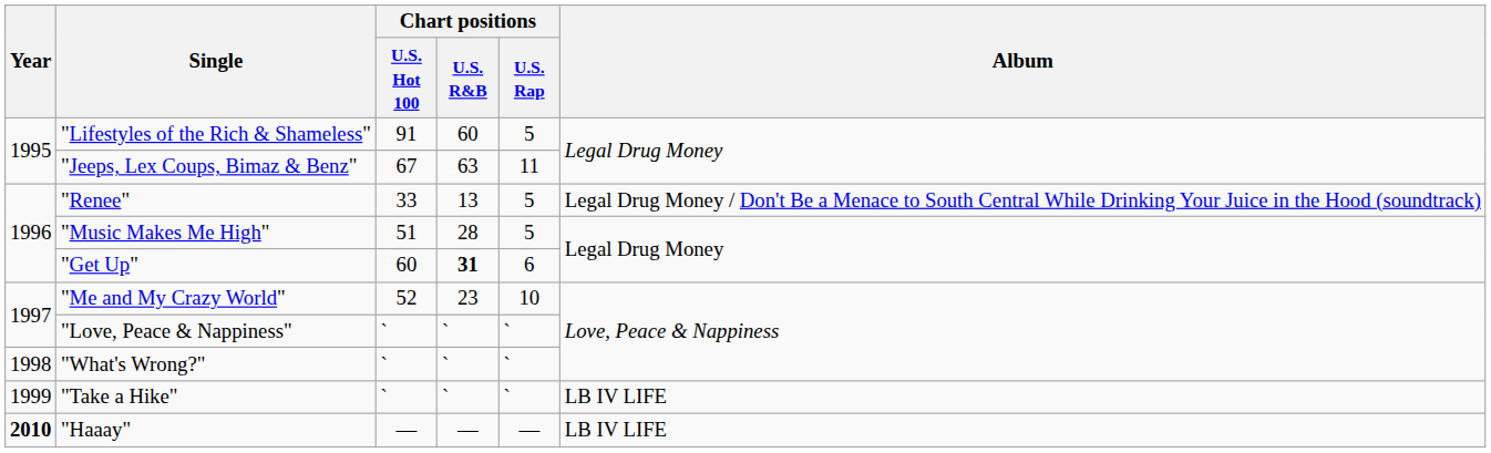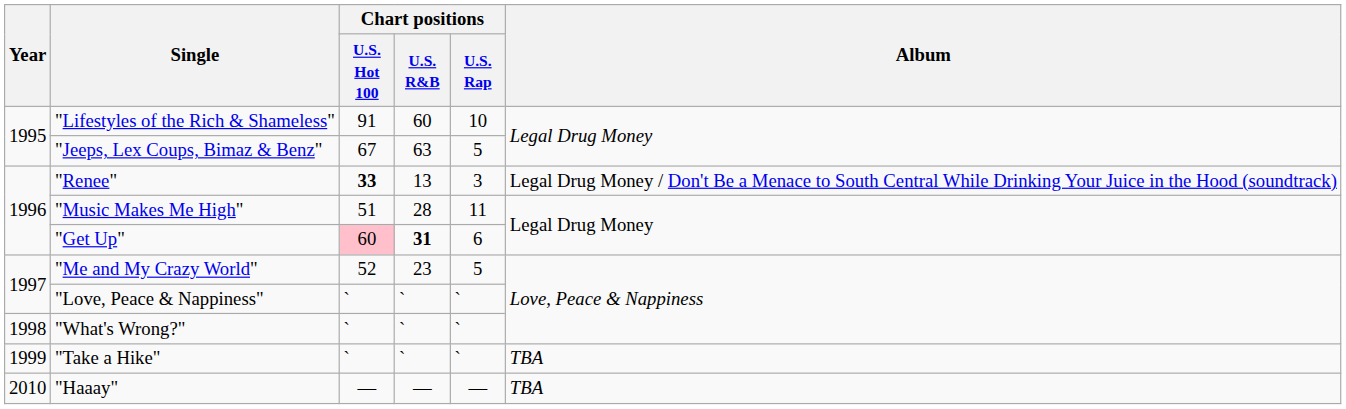 <table class="wikitable">
 <tr>
 <th rowspan="2">Year</th>
 <th rowspan="2">Single</th>
 <th colspan="3">Chart positions</th>
 <th rowspan="2">Album</th>
 </tr>
 <tr>
 <th width="40"><small><a href='#'>U.S. Hot 100</a></small></th>
 <th width="40"><small><a href='#'>U.S. R&B</a></small></th>
 <th width="40"><small><a href='#'>U.S. Rap</a></small></th>
 </tr>
 <tr>
 <td align="center" rowspan="2">1995</td>
 <td align="left">"<a href='#'>Lifestyles of the Rich & Shameless</a>"</td>
 <td align="center">91</td>
 <td align="center">60</td>
-<td align="center">5</td>
+<td align="center">10</td>
 <td rowspan="2" align="left"><em>Legal Drug Money</em></td>
 </tr>
 <tr>
 <td align="left">"<a href='#'>Jeeps, Lex Coups, Bimaz & Benz</a>"</td>
 <td align="center">67</td>
 <td align="center">63</td>
-<td align="center">11</td>
+<td align="center">5</td>
 </tr>
 <tr>
 <td align="center" rowspan="3">1996</td>
 <td align="left">"<a href='#'>Renee</a>"</td>
-<td align="center">33</td>
+<td align="center"><strong>33</strong></td>
 <td align="center">13</td>
-<td align="center">5</td>
+<td align="center">3</td>
 <td>Legal Drug Money / <a href='#'>Don't Be a Menace to South Central While Drinking Your Juice in the Hood (soundtrack)</a></td>
 </tr>
 <tr>
 <td align="left">"<a href='#'>Music Makes Me High</a>"</td>
 <td align="center">51</td>
 <td align="center">28</td>
-<td align="center">5</td>
+<td align="center">11</td>
 <td rowspan="2">Legal Drug Money</td>
 </tr>
 <tr>
 <td align="left">"<a href='#'>Get Up</a>"</td>
-<td align="center">60</td>
+<td align="center" style="background: pink;">60</td>
 <td align="center"><strong>31</strong></td>
 <td align="center">6</td>
 </tr>
 <tr>
 <td rowspan="2" align="center">1997</td>
 <td align="left">"<a href='#'>Me and My Crazy World</a>"</td>
 <td align="center">52</td>
 <td align="center">23</td>
-<td align="center">10</td>
+<td align="center">5</td>
 <td rowspan="3" align="left"><em>Love, Peace & Nappiness</em></td>
 </tr>
 <tr>
 <td>"Love, Peace & Nappiness"</td>
 <td>`</td>
 <td>`</td>
 <td>`</td>
 </tr>
 <tr>
 <td>1998</td>
 <td>"What's Wrong?"</td>
 <td>`</td>
 <td>`</td>
 <td>`</td>
 </tr>
 <tr>
 <td>1999</td>
 <td>"Take a Hike"</td>
 <td>`</td>
 <td>`</td>
 <td>`</td>
-<td>LB IV LIFE</td>
+<td align="left"><em>TBA</em></td>
 </tr>
 <tr>
-<td align="center" rowspan="1"><strong>2010</strong></td>
+<td align="center" rowspan="1">2010</td>
 <td align="left">"Haaay"</td>
 <td align="center">—</td>
 <td align="center">—</td>
 <td align="center">—</td>
-<td>LB IV LIFE</td>
+<td align="left"><em>TBA</em></td>
 </tr>
 </table>
